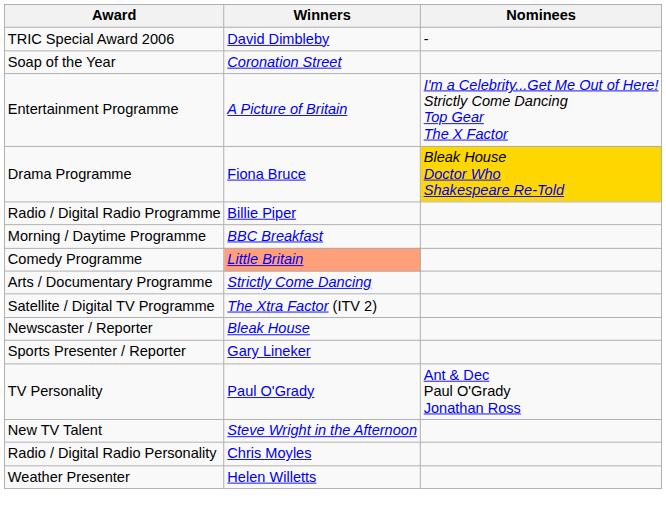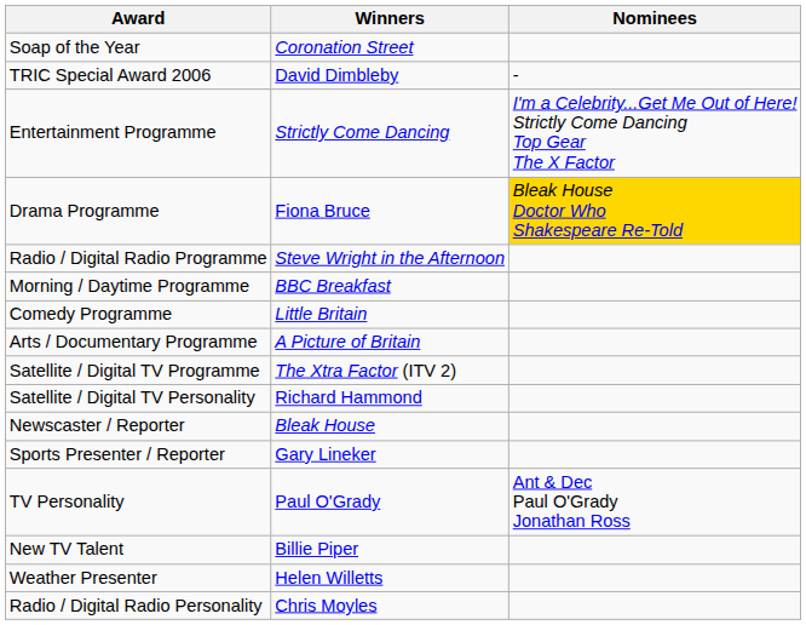 <table class="wikitable">
 <tr>
 <th>Award</th>
 <th>Winners</th>
 <th>Nominees</th>
 </tr>
 <tr>
+<td>Soap of the Year</td>
+<td><em><a href='#'>Coronation Street</a></em></td>
+<td></td>
+</tr>
+<tr>
 <td>TRIC Special Award 2006</td>
 <td><a href='#'>David Dimbleby</a></td>
 <td>-</td>
 </tr>
 <tr>
-<td>Soap of the Year</td>
-<td><em><a href='#'>Coronation Street</a></em></td>
-<td></td>
-</tr>
-<tr>
 <td>Entertainment Programme</td>
-<td><em><a href='#'>A Picture of Britain</a></em></td>
+<td><em><a href='#'>Strictly Come Dancing</a></em></td>
 <td><em><a href='#'>I'm a Celebrity...Get Me Out of Here!</a> <br>Strictly Come Dancing <br><a href='#'>Top Gear</a> <br><a href='#'>The X Factor</a></em></td>
 </tr>
 <tr>
 <td>Drama Programme</td>
 <td><a href='#'>Fiona Bruce</a></td>
 <td style="background: gold;"><em>Bleak House <br><a href='#'>Doctor Who</a> <br><a href='#'>Shakespeare Re-Told</a></em></td>
 </tr>
 <tr>
 <td>Radio / Digital Radio Programme</td>
-<td><a href='#'>Billie Piper</a></td>
+<td><em><a href='#'>Steve Wright in the Afternoon</a></em></td>
 <td></td>
 </tr>
 <tr>
 <td>Morning / Daytime Programme</td>
 <td><em><a href='#'>BBC Breakfast</a></em></td>
 <td></td>
 </tr>
 <tr>
 <td>Comedy Programme</td>
-<td style="background: lightsalmon;"><em><a href='#'>Little Britain</a></em></td>
+<td><em><a href='#'>Little Britain</a></em></td>
 <td></td>
 </tr>
 <tr>
 <td>Arts / Documentary Programme</td>
-<td><em><a href='#'>Strictly Come Dancing</a></em></td>
+<td><em><a href='#'>A Picture of Britain</a></em></td>
 <td></td>
 </tr>
 <tr>
 <td>Satellite / Digital TV Programme</td>
 <td><em><a href='#'>The Xtra Factor</a></em> (ITV 2)</td>
+<td></td>
+</tr>
+<tr>
+<td>Satellite / Digital TV Personality</td>
+<td><a href='#'>Richard Hammond</a></td>
 <td></td>
 </tr>
 <tr>
 <td>Newscaster / Reporter</td>
 <td><em><a href='#'>Bleak House</a></em></td>
 <td></td>
 </tr>
 <tr>
 <td>Sports Presenter / Reporter</td>
 <td><a href='#'>Gary Lineker</a></td>
 <td></td>
 </tr>
 <tr>
 <td>TV Personality</td>
 <td><a href='#'>Paul O'Grady</a></td>
 <td><a href='#'>Ant & Dec</a> <br>Paul O'Grady <br><a href='#'>Jonathan Ross</a></td>
 </tr>
 <tr>
 <td>New TV Talent</td>
-<td><em><a href='#'>Steve Wright in the Afternoon</a></em></td>
+<td><a href='#'>Billie Piper</a></td>
+<td></td>
+</tr>
+<tr>
+<td>Weather Presenter</td>
+<td><a href='#'>Helen Willetts</a></td>
 <td></td>
 </tr>
 <tr>
 <td>Radio / Digital Radio Personality</td>
 <td><a href='#'>Chris Moyles</a></td>
 <td></td>
 </tr>
-<tr>
-<td>Weather Presenter</td>
-<td><a href='#'>Helen Willetts</a></td>
-<td></td>
-</tr>
 </table>
